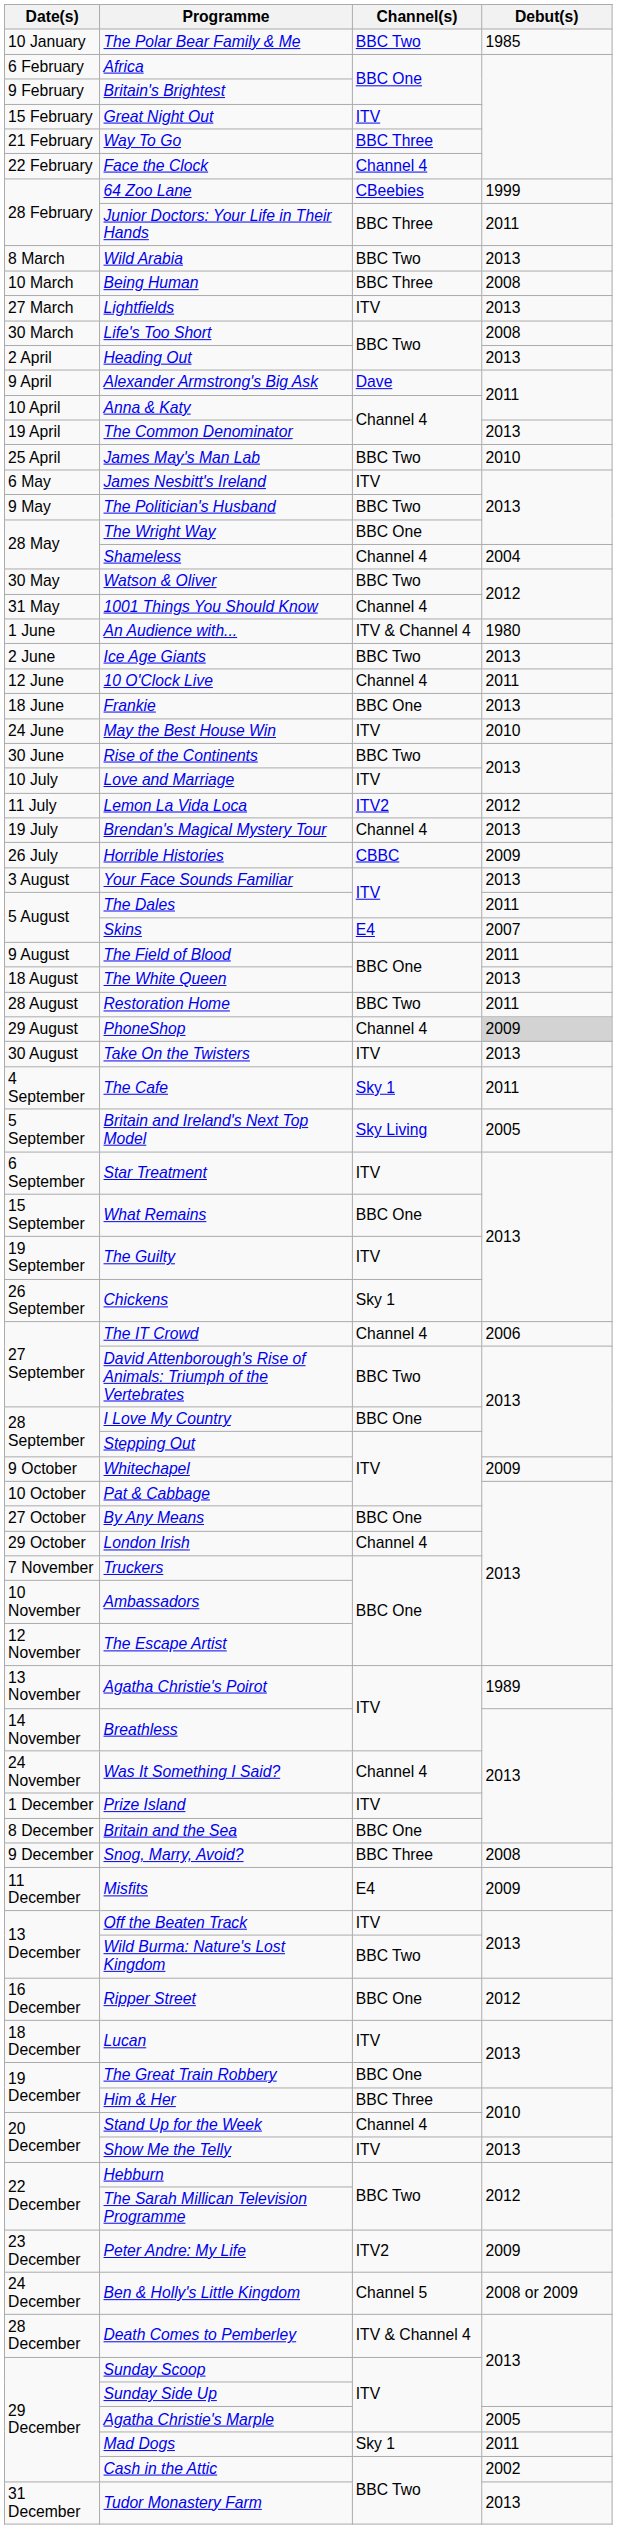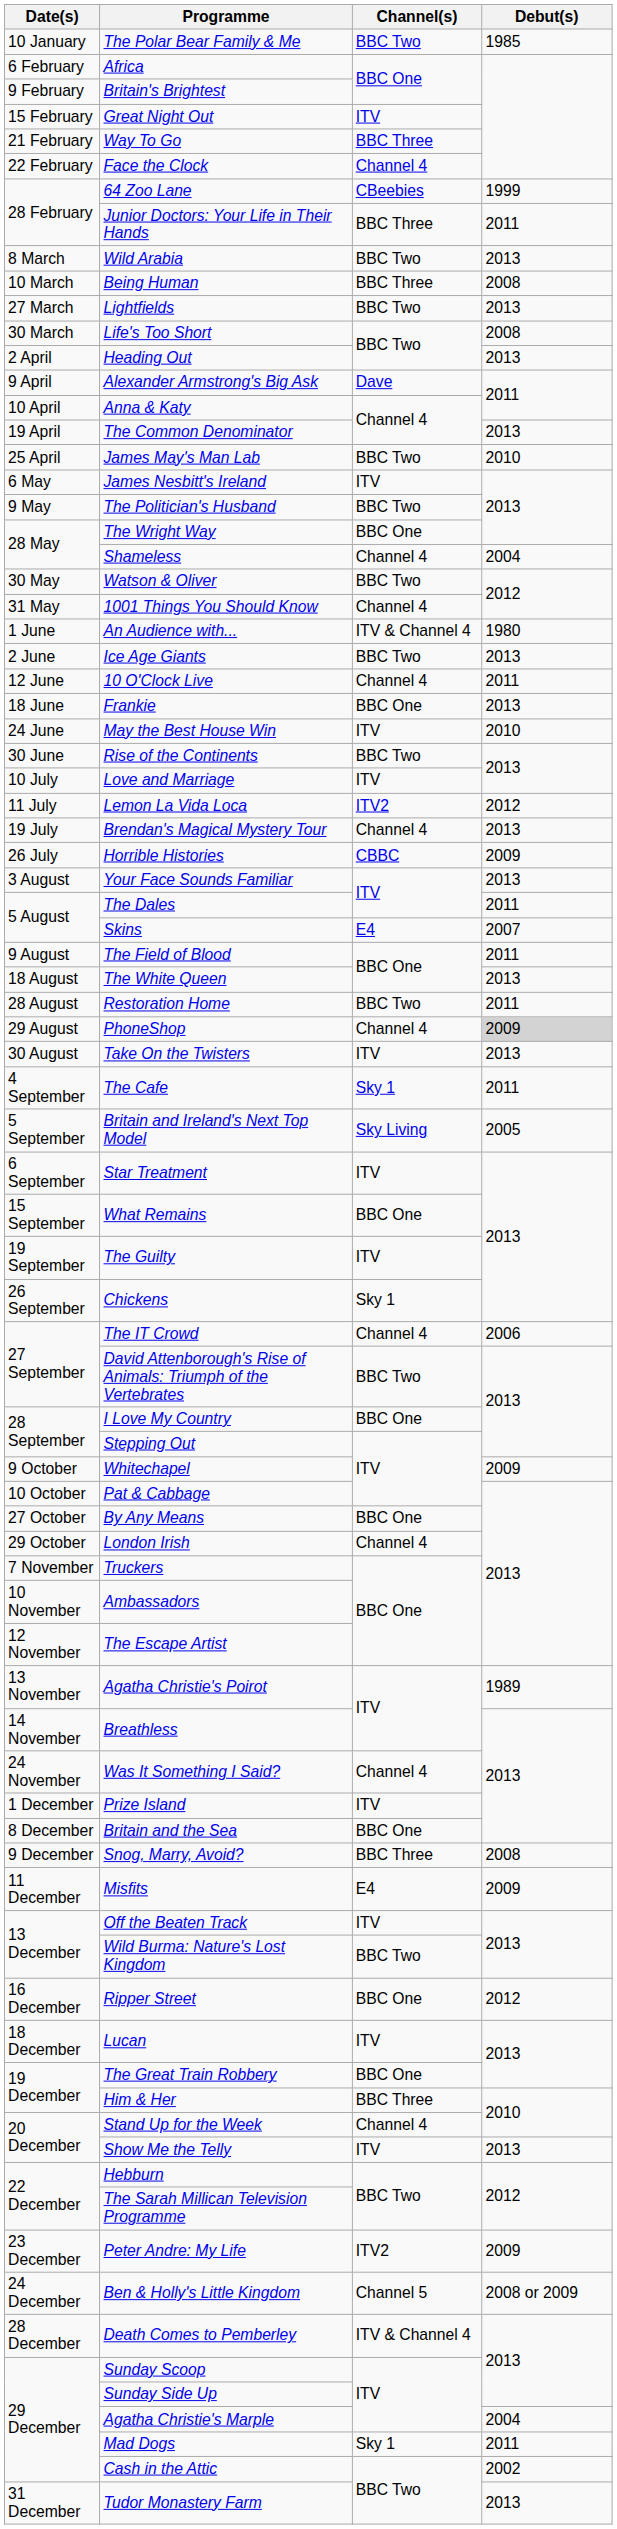 <table class="wikitable">
 <tr>
 <th width=90>Date(s)</th>
 <th width=250>Programme</th>
 <th width=125>Channel(s)</th>
 <th width=125>Debut(s)</th>
 </tr>
 <tr>
 <td>10 January</td>
 <td><em><a href='#'>The Polar Bear Family & Me</a></em></td>
 <td rowspan="1"><a href='#'>BBC Two</a></td>
 <td>1985</td>
 </tr>
 <tr>
 <td>6 February</td>
 <td><em><a href='#'>Africa</a></em></td>
 <td rowspan="2"><a href='#'>BBC One</a></td>
 </tr>
 <tr>
 <td>9 February</td>
 <td><em><a href='#'>Britain's Brightest</a></em></td>
 </tr>
 <tr>
 <td>15 February</td>
 <td><em><a href='#'>Great Night Out</a></em></td>
 <td><a href='#'>ITV</a></td>
 </tr>
 <tr>
 <td>21 February</td>
 <td><em><a href='#'>Way To Go</a></em></td>
 <td><a href='#'>BBC Three</a></td>
 </tr>
 <tr>
 <td>22 February</td>
 <td><em><a href='#'>Face the Clock</a></em></td>
 <td><a href='#'>Channel 4</a></td>
 </tr>
 <tr>
 <td rowspan="2">28 February</td>
 <td><em><a href='#'>64 Zoo Lane</a></em></td>
 <td><a href='#'>CBeebies</a></td>
 <td>1999</td>
 </tr>
 <tr>
 <td><em><a href='#'>Junior Doctors: Your Life in Their Hands</a></em></td>
 <td>BBC Three</td>
 <td>2011</td>
 </tr>
 <tr>
 <td>8 March</td>
 <td><em><a href='#'>Wild Arabia</a></em></td>
 <td>BBC Two</td>
 <td>2013</td>
 </tr>
 <tr>
 <td>10 March</td>
 <td><em><a href='#'>Being Human</a></em></td>
 <td>BBC Three</td>
 <td>2008</td>
 </tr>
 <tr>
 <td>27 March</td>
 <td><em><a href='#'>Lightfields</a></em></td>
-<td>ITV</td>
+<td>BBC Two</td>
 <td>2013</td>
 </tr>
 <tr>
 <td>30 March</td>
 <td><em><a href='#'>Life's Too Short</a></em></td>
 <td rowspan=2>BBC Two</td>
 <td>2008</td>
 </tr>
 <tr>
 <td>2 April</td>
 <td><em><a href='#'>Heading Out</a></em></td>
 <td>2013</td>
 </tr>
 <tr>
 <td>9 April</td>
 <td><em><a href='#'>Alexander Armstrong's Big Ask</a></em></td>
 <td><a href='#'>Dave</a></td>
 <td rowspan="2">2011</td>
 </tr>
 <tr>
 <td>10 April</td>
 <td><em><a href='#'>Anna & Katy</a></em></td>
 <td rowspan="2">Channel 4</td>
 </tr>
 <tr>
 <td>19 April</td>
 <td><em><a href='#'>The Common Denominator</a></em></td>
 <td>2013</td>
 </tr>
 <tr>
 <td>25 April</td>
 <td><em><a href='#'>James May's Man Lab</a></em></td>
 <td>BBC Two</td>
 <td>2010</td>
 </tr>
 <tr>
 <td>6 May</td>
 <td><em><a href='#'>James Nesbitt's Ireland</a></em></td>
 <td>ITV</td>
 <td rowspan="3">2013</td>
 </tr>
 <tr>
 <td>9 May</td>
 <td><em><a href='#'>The Politician's Husband</a></em></td>
 <td>BBC Two</td>
 </tr>
 <tr>
 <td rowspan="2">28 May</td>
 <td><em><a href='#'>The Wright Way</a></em></td>
 <td>BBC One</td>
 </tr>
 <tr>
 <td><em><a href='#'>Shameless</a></em></td>
 <td>Channel 4</td>
 <td>2004</td>
 </tr>
 <tr>
 <td>30 May</td>
 <td><em><a href='#'>Watson & Oliver</a></em></td>
 <td>BBC Two</td>
 <td rowspan="2">2012</td>
 </tr>
 <tr>
 <td>31 May</td>
 <td><em><a href='#'>1001 Things You Should Know</a></em></td>
 <td>Channel 4</td>
 </tr>
 <tr>
 <td>1 June</td>
 <td><em><a href='#'>An Audience with...</a></em></td>
 <td>ITV & Channel 4</td>
 <td>1980</td>
 </tr>
 <tr>
 <td>2 June</td>
 <td><em><a href='#'>Ice Age Giants</a></em></td>
 <td>BBC Two</td>
 <td>2013</td>
 </tr>
 <tr>
 <td>12 June</td>
 <td><em><a href='#'>10 O'Clock Live</a></em></td>
 <td>Channel 4</td>
 <td>2011</td>
 </tr>
 <tr>
 <td>18 June</td>
 <td><em><a href='#'>Frankie</a></em></td>
 <td>BBC One</td>
 <td>2013</td>
 </tr>
 <tr>
 <td>24 June</td>
 <td><em><a href='#'>May the Best House Win</a></em></td>
 <td>ITV</td>
 <td>2010</td>
 </tr>
 <tr>
 <td>30 June</td>
 <td><em><a href='#'>Rise of the Continents</a></em></td>
 <td>BBC Two</td>
 <td rowspan="2">2013</td>
 </tr>
 <tr>
 <td>10 July</td>
 <td><em><a href='#'>Love and Marriage</a></em></td>
 <td>ITV</td>
 </tr>
 <tr>
 <td>11 July</td>
 <td><em><a href='#'>Lemon La Vida Loca</a></em></td>
 <td><a href='#'>ITV2</a></td>
 <td>2012</td>
 </tr>
 <tr>
 <td>19 July</td>
 <td><em><a href='#'>Brendan's Magical Mystery Tour</a></em></td>
 <td>Channel 4</td>
 <td>2013</td>
 </tr>
 <tr>
 <td>26 July</td>
 <td><em><a href='#'>Horrible Histories</a></em></td>
 <td><a href='#'>CBBC</a></td>
 <td>2009</td>
 </tr>
 <tr>
 <td>3 August</td>
 <td><em><a href='#'>Your Face Sounds Familiar</a></em></td>
 <td rowspan="2"><a href='#'>ITV</a></td>
 <td>2013</td>
 </tr>
 <tr>
 <td rowspan="2">5 August</td>
 <td><em><a href='#'>The Dales</a></em></td>
 <td>2011</td>
 </tr>
 <tr>
 <td><em><a href='#'>Skins</a></em></td>
 <td><a href='#'>E4</a></td>
 <td>2007</td>
 </tr>
 <tr>
 <td>9 August</td>
 <td><em><a href='#'>The Field of Blood</a></em></td>
 <td rowspan="2">BBC One</td>
 <td>2011</td>
 </tr>
 <tr>
 <td>18 August</td>
 <td><em><a href='#'>The White Queen</a></em></td>
 <td>2013</td>
 </tr>
 <tr>
 <td>28 August</td>
 <td><em><a href='#'>Restoration Home</a></em></td>
 <td>BBC Two</td>
 <td>2011</td>
 </tr>
 <tr>
 <td>29 August</td>
 <td><em><a href='#'>PhoneShop</a></em></td>
 <td>Channel 4</td>
 <td style="background: lightgrey;">2009</td>
 </tr>
 <tr>
 <td>30 August</td>
 <td><em><a href='#'>Take On the Twisters</a></em></td>
 <td>ITV</td>
 <td>2013</td>
 </tr>
 <tr>
 <td>4 September</td>
 <td><em><a href='#'>The Cafe</a></em></td>
 <td><a href='#'>Sky 1</a></td>
 <td>2011</td>
 </tr>
 <tr>
 <td>5 September</td>
 <td><em><a href='#'>Britain and Ireland's Next Top Model</a></em></td>
 <td><a href='#'>Sky Living</a></td>
 <td>2005</td>
 </tr>
 <tr>
 <td>6 September</td>
 <td><em><a href='#'>Star Treatment</a></em></td>
 <td>ITV</td>
 <td rowspan="4">2013</td>
 </tr>
 <tr>
 <td>15 September</td>
 <td><em><a href='#'>What Remains</a></em></td>
 <td>BBC One</td>
 </tr>
 <tr>
 <td>19 September</td>
 <td><em><a href='#'>The Guilty</a></em></td>
 <td>ITV</td>
 </tr>
 <tr>
 <td>26 September</td>
 <td><em><a href='#'>Chickens</a></em></td>
 <td>Sky 1</td>
 </tr>
 <tr>
 <td rowspan="2">27 September</td>
 <td><em><a href='#'>The IT Crowd</a></em></td>
 <td>Channel 4</td>
 <td>2006</td>
 </tr>
 <tr>
 <td><em><a href='#'>David Attenborough's Rise of Animals: Triumph of the Vertebrates</a></em></td>
 <td>BBC Two</td>
 <td rowspan="3">2013</td>
 </tr>
 <tr>
 <td rowspan="2">28 September</td>
 <td><em><a href='#'>I Love My Country</a></em></td>
 <td>BBC One</td>
 </tr>
 <tr>
 <td><em><a href='#'>Stepping Out</a></em></td>
 <td rowspan="3">ITV</td>
 </tr>
 <tr>
 <td>9 October</td>
 <td><em><a href='#'>Whitechapel</a></em></td>
 <td>2009</td>
 </tr>
 <tr>
 <td>10 October</td>
 <td><em><a href='#'>Pat & Cabbage</a></em></td>
 <td rowspan="6">2013</td>
 </tr>
 <tr>
 <td>27 October</td>
 <td><em><a href='#'>By Any Means</a></em></td>
 <td>BBC One</td>
 </tr>
 <tr>
 <td>29 October</td>
 <td><em><a href='#'>London Irish</a></em></td>
 <td>Channel 4</td>
 </tr>
 <tr>
 <td>7 November</td>
 <td><em><a href='#'>Truckers</a></em></td>
 <td rowspan="3">BBC One</td>
 </tr>
 <tr>
 <td>10 November</td>
 <td><em><a href='#'>Ambassadors</a></em></td>
 </tr>
 <tr>
 <td>12 November</td>
 <td><em><a href='#'>The Escape Artist</a></em></td>
 </tr>
 <tr>
 <td>13 November</td>
 <td><em><a href='#'>Agatha Christie's Poirot</a></em></td>
 <td rowspan="2">ITV</td>
 <td>1989</td>
 </tr>
 <tr>
 <td>14 November</td>
 <td><em><a href='#'>Breathless</a></em></td>
 <td rowspan="4">2013</td>
 </tr>
 <tr>
 <td>24 November</td>
 <td><em><a href='#'>Was It Something I Said?</a></em></td>
 <td>Channel 4</td>
 </tr>
 <tr>
 <td>1 December</td>
 <td><em><a href='#'>Prize Island</a></em></td>
 <td>ITV</td>
 </tr>
 <tr>
 <td>8 December</td>
 <td><em><a href='#'>Britain and the Sea</a></em></td>
 <td>BBC One</td>
 </tr>
 <tr>
 <td>9 December</td>
 <td><em><a href='#'>Snog, Marry, Avoid?</a></em></td>
 <td>BBC Three</td>
 <td>2008</td>
 </tr>
 <tr>
 <td>11 December</td>
 <td><em><a href='#'>Misfits</a></em></td>
 <td>E4</td>
 <td>2009</td>
 </tr>
 <tr>
 <td rowspan="2">13 December</td>
 <td><em><a href='#'>Off the Beaten Track</a></em></td>
 <td>ITV</td>
 <td rowspan="2">2013</td>
 </tr>
 <tr>
 <td><em><a href='#'>Wild Burma: Nature's Lost Kingdom</a></em></td>
 <td>BBC Two</td>
 </tr>
 <tr>
 <td>16 December</td>
 <td><em><a href='#'>Ripper Street</a></em></td>
 <td>BBC One</td>
 <td>2012</td>
 </tr>
 <tr>
 <td>18 December</td>
 <td><em><a href='#'>Lucan</a></em></td>
 <td>ITV</td>
 <td rowspan="2">2013</td>
 </tr>
 <tr>
 <td rowspan="2">19 December</td>
 <td><em><a href='#'>The Great Train Robbery</a></em></td>
 <td>BBC One</td>
 </tr>
 <tr>
 <td><em><a href='#'>Him & Her</a></em></td>
 <td>BBC Three</td>
 <td rowspan="2">2010</td>
 </tr>
 <tr>
 <td rowspan="2">20 December</td>
 <td><em><a href='#'>Stand Up for the Week</a></em></td>
 <td>Channel 4</td>
 </tr>
 <tr>
 <td><em><a href='#'>Show Me the Telly</a></em></td>
 <td>ITV</td>
 <td>2013</td>
 </tr>
 <tr>
 <td rowspan="2">22 December</td>
 <td><em><a href='#'>Hebburn</a></em></td>
 <td rowspan="2">BBC Two</td>
 <td rowspan="2">2012</td>
 </tr>
 <tr>
 <td><em><a href='#'>The Sarah Millican Television Programme</a></em></td>
 </tr>
 <tr>
 <td>23 December</td>
 <td><em><a href='#'>Peter Andre: My Life</a></em></td>
 <td>ITV2</td>
 <td>2009</td>
 </tr>
 <tr>
 <td>24 December</td>
 <td><em><a href='#'>Ben & Holly's Little Kingdom</a></em></td>
 <td>Channel 5</td>
 <td>2008 or 2009</td>
 </tr>
 <tr>
 <td>28 December</td>
 <td><em><a href='#'>Death Comes to Pemberley</a></em></td>
 <td>ITV & Channel 4</td>
 <td rowspan="3">2013</td>
 </tr>
 <tr>
 <td rowspan="5">29 December</td>
 <td><em><a href='#'>Sunday Scoop</a></em></td>
 <td rowspan="3">ITV</td>
 </tr>
 <tr>
 <td><em><a href='#'>Sunday Side Up</a></em></td>
 </tr>
 <tr>
 <td><em><a href='#'>Agatha Christie's Marple</a></em></td>
-<td>2005</td>
+<td>2004</td>
 </tr>
 <tr>
 <td><em><a href='#'>Mad Dogs</a></em></td>
 <td>Sky 1</td>
 <td>2011</td>
 </tr>
 <tr>
 <td><em><a href='#'>Cash in the Attic</a></em></td>
 <td rowspan="2">BBC Two</td>
 <td>2002</td>
 </tr>
 <tr>
 <td>31 December</td>
 <td><em><a href='#'>Tudor Monastery Farm</a></em></td>
 <td>2013</td>
 </tr>
 </table>
